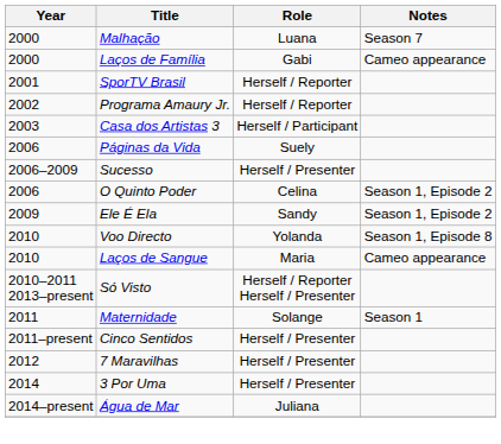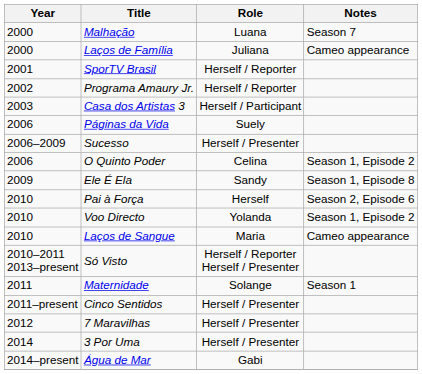 <table class="wikitable">
 <tr>
 <th>Year</th>
 <th>Title</th>
 <th>Role</th>
 <th>Notes</th>
 </tr>
 <tr>
 <td>2000</td>
 <td><em><a href='#'>Malhação</a></em></td>
 <td align="center">Luana</td>
 <td>Season 7</td>
 </tr>
 <tr>
 <td>2000</td>
 <td><em><a href='#'>Laços de Família</a></em></td>
-<td align="center">Gabi</td>
+<td align="center">Juliana</td>
 <td>Cameo appearance</td>
 </tr>
 <tr>
 <td>2001</td>
 <td><em><a href='#'>SporTV Brasil</a></em></td>
 <td align="center">Herself / Reporter</td>
 <td></td>
 </tr>
 <tr>
 <td>2002</td>
 <td><em>Programa Amaury Jr.</em></td>
 <td align="center">Herself / Reporter</td>
 <td></td>
 </tr>
 <tr>
 <td>2003</td>
 <td><em><a href='#'>Casa dos Artistas</a> 3</em></td>
 <td align="center">Herself / Participant</td>
 <td></td>
 </tr>
 <tr>
 <td>2006</td>
 <td><em><a href='#'>Páginas da Vida</a></em></td>
 <td align="center">Suely</td>
 <td></td>
 </tr>
 <tr>
 <td>2006–2009</td>
 <td><em>Sucesso</em></td>
 <td align="center">Herself / Presenter</td>
 <td></td>
 </tr>
 <tr>
 <td>2006</td>
 <td><em>O Quinto Poder</em></td>
 <td align="center">Celina</td>
 <td>Season 1, Episode 2</td>
 </tr>
 <tr>
 <td>2009</td>
 <td><em>Ele É Ela</em></td>
 <td align="center">Sandy</td>
-<td>Season 1, Episode 2</td>
+<td>Season 1, Episode 8</td>
+</tr>
+<tr>
+<td>2010</td>
+<td><em>Pai à Força</em></td>
+<td align="center">Herself</td>
+<td>Season 2, Episode 6</td>
 </tr>
 <tr>
 <td>2010</td>
 <td><em>Voo Directo</em></td>
 <td align="center">Yolanda</td>
-<td>Season 1, Episode 8</td>
+<td>Season 1, Episode 2</td>
 </tr>
 <tr>
 <td>2010</td>
 <td><em><a href='#'>Laços de Sangue</a></em></td>
 <td align="center">Maria</td>
 <td>Cameo appearance</td>
 </tr>
 <tr>
 <td>2010–2011<br>2013–present</td>
 <td><em>Só Visto</em></td>
 <td align="center">Herself / Reporter<br>Herself / Presenter</td>
 <td></td>
 </tr>
 <tr>
 <td>2011</td>
 <td><em><a href='#'>Maternidade</a></em></td>
 <td align="center">Solange</td>
 <td>Season 1</td>
 </tr>
 <tr>
 <td>2011–present</td>
 <td><em>Cinco Sentidos</em></td>
 <td align="center">Herself / Presenter</td>
 <td></td>
 </tr>
 <tr>
 <td>2012</td>
 <td><em>7 Maravilhas</em></td>
 <td align="center">Herself / Presenter</td>
 <td></td>
 </tr>
 <tr>
 <td>2014</td>
 <td><em>3 Por Uma</em></td>
 <td align="center">Herself / Presenter</td>
 <td></td>
 </tr>
 <tr>
 <td>2014–present</td>
 <td><em><a href='#'>Água de Mar</a></em></td>
-<td align="center">Juliana</td>
+<td align="center">Gabi</td>
 <td></td>
 </tr>
 <tr>
 </tr>
 </table>
